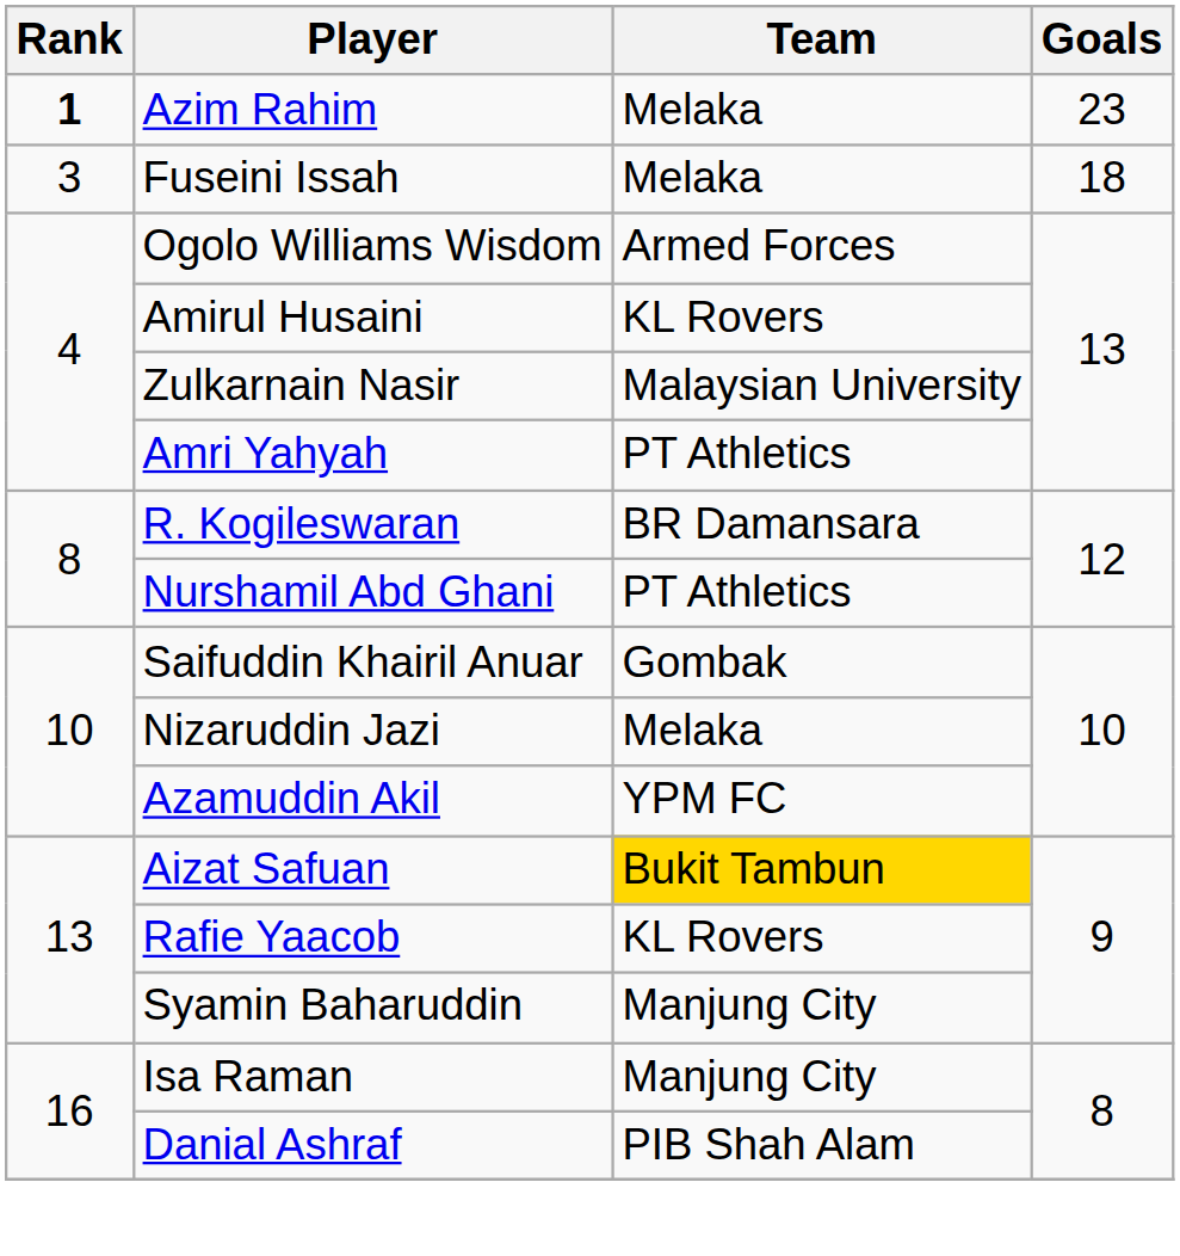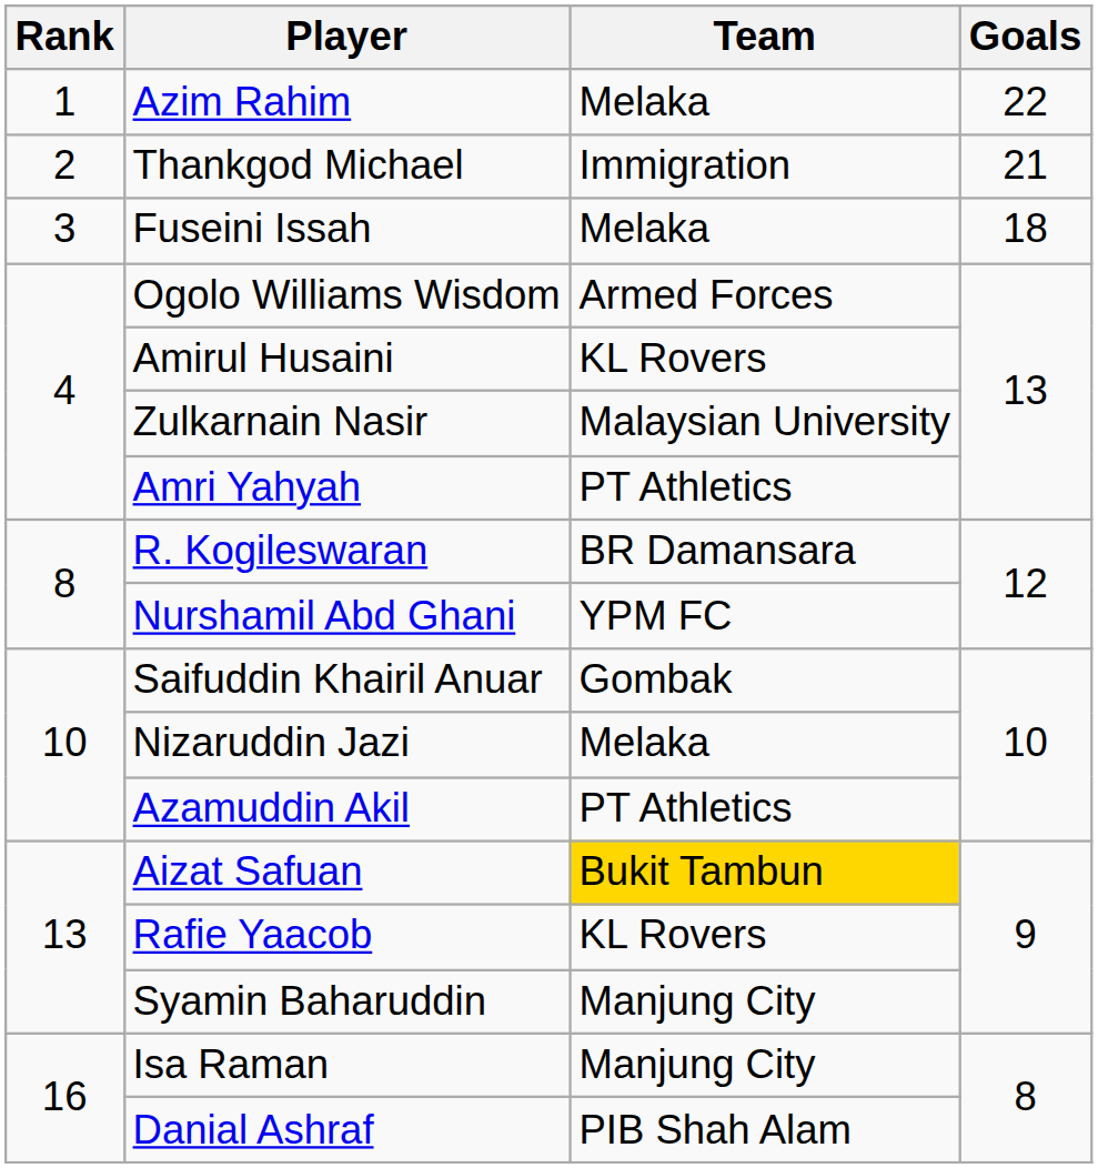 <table class="wikitable sortable" style="text-align:center">
 <tr>
 <th>Rank</th>
 <th>Player</th>
 <th>Team</th>
 <th>Goals</th>
 </tr>
 <tr>
-<td><strong>1</strong></td>
+<td>1</td>
 <td style="text-align:left;"> <a href='#'>Azim Rahim</a></td>
 <td align="left">Melaka</td>
-<td>23</td>
+<td>22</td>
+</tr>
+<tr>
+<td>2</td>
+<td style="text-align:left;"> Thankgod Michael</td>
+<td align="left">Immigration</td>
+<td>21</td>
 </tr>
 <tr>
 <td>3</td>
 <td style="text-align:left;"> Fuseini Issah</td>
 <td align="left">Melaka</td>
 <td>18</td>
 </tr>
 <tr>
 <td rowspan=4>4</td>
 <td style="text-align:left;"> Ogolo Williams Wisdom</td>
 <td align="left">Armed Forces</td>
 <td rowspan=4>13</td>
 </tr>
 <tr>
 <td style="text-align:left;"> Amirul Husaini</td>
 <td align="left">KL Rovers</td>
 </tr>
 <tr>
 <td style="text-align:left;"> Zulkarnain Nasir</td>
 <td align="left">Malaysian University</td>
 </tr>
 <tr>
 <td style="text-align:left;"> <a href='#'>Amri Yahyah</a></td>
 <td align="left">PT Athletics</td>
 </tr>
 <tr>
 <td rowspan=2>8</td>
 <td style="text-align:left;"> <a href='#'>R. Kogileswaran</a></td>
 <td align="left">BR Damansara</td>
 <td rowspan=2>12</td>
 </tr>
 <tr>
 <td style="text-align:left;"> <a href='#'>Nurshamil Abd Ghani</a></td>
-<td align="left">PT Athletics</td>
+<td align="left">YPM FC</td>
 </tr>
 <tr>
 <td rowspan=3>10</td>
 <td style="text-align:left;"> Saifuddin Khairil Anuar</td>
 <td style="text-align:left;">Gombak</td>
 <td rowspan=3>10</td>
 </tr>
 <tr>
 <td style="text-align:left;"> Nizaruddin Jazi</td>
 <td align="left">Melaka</td>
 </tr>
 <tr>
 <td style="text-align:left;"> <a href='#'>Azamuddin Akil</a></td>
-<td align="left">YPM FC</td>
+<td align="left">PT Athletics</td>
 </tr>
 <tr>
 <td rowspan=3>13</td>
 <td style="text-align:left;"> <a href='#'>Aizat Safuan</a></td>
 <td align="left" style="background: gold;">Bukit Tambun</td>
 <td rowspan=3>9</td>
 </tr>
 <tr>
 <td style="text-align:left;"> <a href='#'>Rafie Yaacob</a></td>
 <td align="left">KL Rovers</td>
 </tr>
 <tr>
 <td style="text-align:left;"> Syamin Baharuddin</td>
 <td align="left">Manjung City</td>
 </tr>
 <tr>
 <td rowspan=2>16</td>
 <td style="text-align:left;"> Isa Raman</td>
 <td align="left">Manjung City</td>
 <td rowspan=2>8</td>
 </tr>
 <tr>
 <td style="text-align:left;"> <a href='#'>Danial Ashraf</a></td>
 <td align="left">PIB Shah Alam</td>
 </tr>
 <tr>
 </tr>
 </table>
